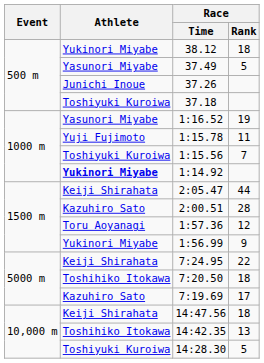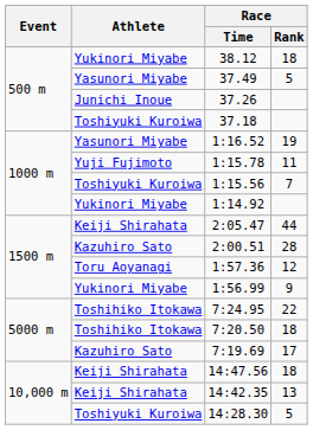 <table class="wikitable" border="1" style="font-size:90%">
 <tr>
 <th rowspan=2>Event</th>
 <th rowspan=2>Athlete</th>
 <th colspan=2>Race</th>
 </tr>
 <tr>
 <th>Time</th>
 <th>Rank</th>
 </tr>
 <tr>
 <td rowspan=4>500 m</td>
 <td><a href='#'>Yukinori Miyabe</a></td>
 <td align=center>38.12</td>
 <td align=center>18</td>
 </tr>
 <tr>
 <td><a href='#'>Yasunori Miyabe</a></td>
 <td align=center>37.49</td>
 <td align=center>5</td>
 </tr>
 <tr>
 <td><a href='#'>Junichi Inoue</a></td>
 <td align=center>37.26</td>
 <td align=center></td>
 </tr>
 <tr>
 <td><a href='#'>Toshiyuki Kuroiwa</a></td>
 <td align=center>37.18</td>
 <td align=center></td>
 </tr>
 <tr>
 <td rowspan=4>1000 m</td>
 <td><a href='#'>Yasunori Miyabe</a></td>
 <td align=center>1:16.52</td>
 <td align=center>19</td>
 </tr>
 <tr>
 <td><a href='#'>Yuji Fujimoto</a></td>
 <td align=center>1:15.78</td>
 <td align=center>11</td>
 </tr>
 <tr>
 <td><a href='#'>Toshiyuki Kuroiwa</a></td>
 <td align=center>1:15.56</td>
 <td align=center>7</td>
 </tr>
 <tr>
-<td><strong><a href='#'>Yukinori Miyabe</a></strong></td>
+<td><a href='#'>Yukinori Miyabe</a></td>
 <td align=center>1:14.92</td>
 <td align=center></td>
 </tr>
 <tr>
 <td rowspan=4>1500 m</td>
 <td><a href='#'>Keiji Shirahata</a></td>
 <td align=center>2:05.47</td>
 <td align=center>44</td>
 </tr>
 <tr>
 <td><a href='#'>Kazuhiro Sato</a></td>
 <td align=center>2:00.51</td>
 <td align=center>28</td>
 </tr>
 <tr>
 <td><a href='#'>Toru Aoyanagi</a></td>
 <td align=center>1:57.36</td>
 <td align=center>12</td>
 </tr>
 <tr>
 <td><a href='#'>Yukinori Miyabe</a></td>
 <td align=center>1:56.99</td>
 <td align=center>9</td>
 </tr>
 <tr>
 <td rowspan=3>5000 m</td>
-<td><a href='#'>Keiji Shirahata</a></td>
+<td><a href='#'>Toshihiko Itokawa</a></td>
 <td align=center>7:24.95</td>
 <td align=center>22</td>
 </tr>
 <tr>
 <td><a href='#'>Toshihiko Itokawa</a></td>
 <td align=center>7:20.50</td>
 <td align=center>18</td>
 </tr>
 <tr>
 <td><a href='#'>Kazuhiro Sato</a></td>
 <td align=center>7:19.69</td>
 <td align=center>17</td>
 </tr>
 <tr>
 <td rowspan=3>10,000 m</td>
 <td><a href='#'>Keiji Shirahata</a></td>
 <td align=center>14:47.56</td>
 <td align=center>18</td>
 </tr>
 <tr>
-<td><a href='#'>Toshihiko Itokawa</a></td>
+<td><a href='#'>Keiji Shirahata</a></td>
 <td align=center>14:42.35</td>
 <td align=center>13</td>
 </tr>
 <tr>
 <td><a href='#'>Toshiyuki Kuroiwa</a></td>
 <td align=center>14:28.30</td>
 <td align=center>5</td>
 </tr>
 </table>
